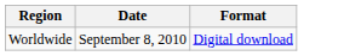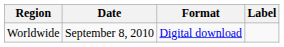 <table class="wikitable">
 <tr>
 <th>Region</th>
 <th>Date</th>
 <th>Format</th>
+<th>Label</th>
 </tr>
 <tr>
 <td>Worldwide</td>
 <td>September 8, 2010</td>
 <td><a href='#'>Digital download</a></td>
+<td></td>
 </tr>
 </table>
